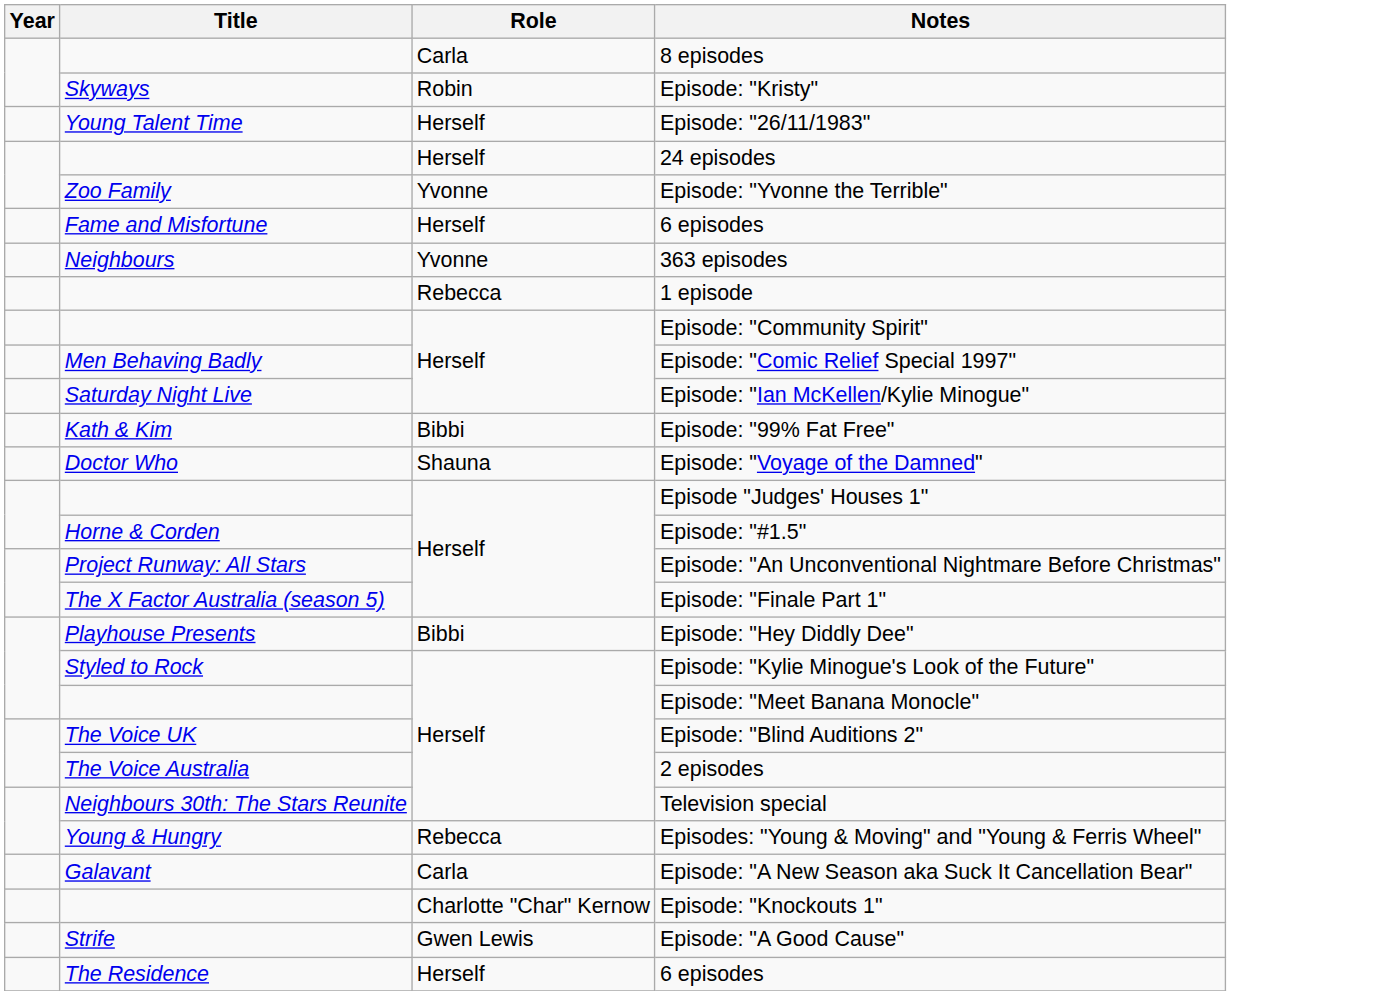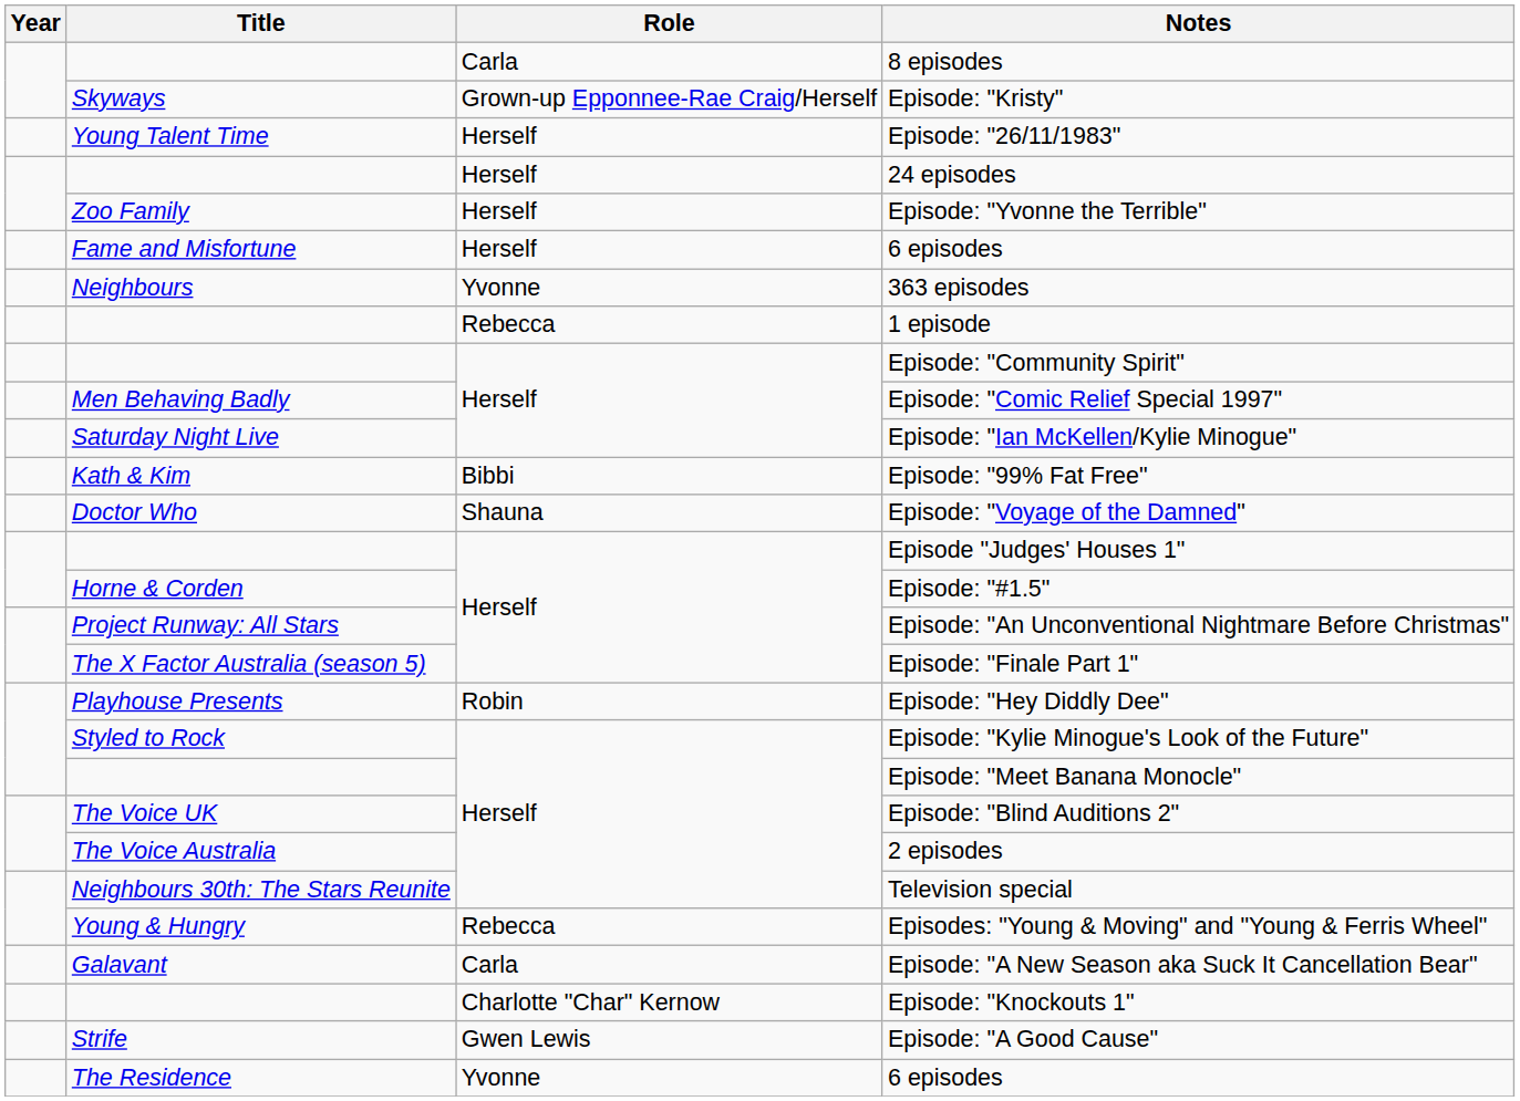 <table class="wikitable sortable">
 <tr>
 <th>Year</th>
 <th>Title</th>
 <th>Role</th>
 <th scope="col" class="unsortable">Notes</th>
 </tr>
 <tr>
 <td rowspan="2"></td>
 <td><em></em></td>
 <td>Carla</td>
 <td>8 episodes</td>
 </tr>
 <tr>
 <td><em><a href='#'>Skyways</a></em></td>
-<td>Robin</td>
+<td>Grown-up <a href='#'>Epponnee-Rae Craig</a>/Herself</td>
 <td>Episode: "Kristy"</td>
 </tr>
 <tr>
 <td></td>
 <td><em><a href='#'>Young Talent Time</a></em></td>
 <td>Herself</td>
 <td>Episode: "26/11/1983"</td>
 </tr>
 <tr>
 <td rowspan="2"></td>
 <td><em></em></td>
 <td>Herself</td>
 <td>24 episodes</td>
 </tr>
 <tr>
 <td><em><a href='#'>Zoo Family</a></em></td>
-<td>Yvonne</td>
+<td>Herself</td>
 <td>Episode: "Yvonne the Terrible"</td>
 </tr>
 <tr>
 <td></td>
 <td><em><a href='#'>Fame and Misfortune</a></em></td>
 <td>Herself</td>
 <td>6 episodes</td>
 </tr>
 <tr>
 <td>  </td>
 <td><em><a href='#'>Neighbours</a></em></td>
 <td>Yvonne</td>
 <td>363 episodes</td>
 </tr>
 <tr>
 <td></td>
 <td><em></em></td>
 <td>Rebecca</td>
 <td>1 episode</td>
 </tr>
 <tr>
 <td></td>
 <td><em></em></td>
 <td rowspan="3">Herself</td>
 <td>Episode: "Community Spirit"</td>
 </tr>
 <tr>
 <td></td>
 <td><em><a href='#'>Men Behaving Badly</a></em></td>
 <td>Episode: "<a href='#'>Comic Relief</a> Special 1997"</td>
 </tr>
 <tr>
 <td></td>
 <td><em><a href='#'>Saturday Night Live</a></em></td>
 <td>Episode: "<a href='#'>Ian McKellen</a>/Kylie Minogue"</td>
 </tr>
 <tr>
 <td></td>
 <td><em><a href='#'>Kath & Kim</a></em></td>
 <td>Bibbi</td>
 <td>Episode: "99% Fat Free"</td>
 </tr>
 <tr>
 <td></td>
 <td><em><a href='#'>Doctor Who</a></em></td>
 <td>Shauna</td>
 <td>Episode: "<a href='#'>Voyage of the Damned</a>"</td>
 </tr>
 <tr>
 <td rowspan="2"></td>
 <td><em></em></td>
 <td rowspan="4">Herself</td>
 <td>Episode "Judges' Houses 1"</td>
 </tr>
 <tr>
 <td><em><a href='#'>Horne & Corden</a></em></td>
 <td>Episode: "#1.5"</td>
 </tr>
 <tr>
 <td rowspan="2"></td>
 <td><a href='#'><em>Project Runway: All Stars</em></a></td>
 <td>Episode: "An Unconventional Nightmare Before Christmas"</td>
 </tr>
 <tr>
 <td data-sort-value="X Factor Australia (season 5), The"><a href='#'><em>The X Factor Australia (season 5)</em></a></td>
 <td>Episode: "Finale Part 1"</td>
 </tr>
 <tr>
 <td rowspan="3"></td>
 <td><em><a href='#'>Playhouse Presents</a></em></td>
-<td>Bibbi</td>
+<td>Robin</td>
 <td>Episode: "Hey Diddly Dee"</td>
 </tr>
 <tr>
 <td><a href='#'><em>Styled to Rock</em></a></td>
 <td rowspan="5">Herself</td>
 <td>Episode: "Kylie Minogue's Look of the Future"</td>
 </tr>
 <tr>
 <td><em></em></td>
 <td>Episode: "Meet Banana Monocle"</td>
 </tr>
 <tr>
 <td rowspan="2"></td>
 <td data-sort-value="Voice UK, The"><a href='#'><em>The Voice UK</em></a></td>
 <td>Episode: "Blind Auditions 2"</td>
 </tr>
 <tr>
 <td data-sort-value="Voice Australia, The"><em><a href='#'>The Voice Australia</a></em></td>
 <td>2 episodes</td>
 </tr>
 <tr>
 <td rowspan="2"></td>
 <td><em><a href='#'>Neighbours 30th: The Stars Reunite</a></em></td>
 <td>Television special</td>
 </tr>
 <tr>
 <td><em><a href='#'>Young & Hungry</a></em></td>
 <td>Rebecca</td>
 <td>Episodes: "Young & Moving" and "Young & Ferris Wheel"</td>
 </tr>
 <tr>
 <td></td>
 <td><em><a href='#'>Galavant</a></em></td>
 <td>Carla</td>
 <td>Episode: "A New Season aka Suck It Cancellation Bear"</td>
 </tr>
 <tr>
 <td></td>
 <td><em></em></td>
 <td>Charlotte "Char" Kernow</td>
 <td>Episode: "Knockouts 1"</td>
 </tr>
 <tr>
 <td></td>
 <td><em><a href='#'>Strife</a></em></td>
 <td>Gwen Lewis</td>
 <td>Episode: "A Good Cause"</td>
 </tr>
 <tr>
 <td></td>
 <td><em><a href='#'>The Residence</a></em></td>
-<td>Herself</td>
+<td>Yvonne</td>
 <td>6 episodes</td>
 </tr>
 </table>
